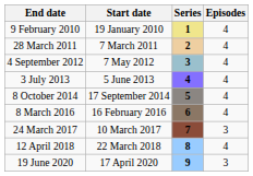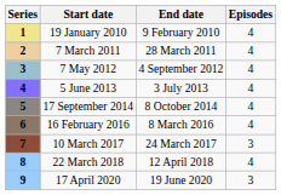 <table class="wikitable" style="text-align:center;">
 <tr>
+<th>Series</th>
+<th>Start date</th>
 <th>End date</th>
-<th>Start date</th>
-<th>Series</th>
 <th>Episodes</th>
 </tr>
 <tr>
+<td style="background:#F0E68C;"><strong>1</strong></td>
+<td>19 January 2010</td>
 <td>9 February 2010</td>
-<td>19 January 2010</td>
-<td style="background:#F0E68C;"><strong>1</strong></td>
 <td>4</td>
 </tr>
 <tr>
+<td style="background:#EECFA1;"><strong>2</strong></td>
+<td>7 March 2011</td>
 <td>28 March 2011</td>
-<td>7 March 2011</td>
-<td style="background:#EECFA1;"><strong>2</strong></td>
 <td>4</td>
 </tr>
 <tr>
+<td style="background:#9AC0CD;"><strong>3</strong></td>
+<td>7 May 2012</td>
 <td>4 September 2012</td>
-<td>7 May 2012</td>
-<td style="background:#9AC0CD;"><strong>3</strong></td>
 <td>4</td>
 </tr>
 <tr>
+<td style="background:#8470FF;"><strong>4</strong></td>
+<td>5 June 2013</td>
 <td>3 July 2013</td>
-<td>5 June 2013</td>
-<td style="background:#8470FF;"><strong>4</strong></td>
 <td>4</td>
 </tr>
 <tr>
+<td style="background:#8B8682;"><strong>5</strong></td>
+<td>17 September 2014</td>
 <td>8 October 2014</td>
-<td>17 September 2014</td>
-<td style="background:#8B8682;"><strong>5</strong></td>
 <td>4</td>
 </tr>
 <tr>
+<td style="background:#8B7765;"><strong>6</strong></td>
+<td>16 February 2016</td>
 <td>8 March 2016</td>
-<td>16 February 2016</td>
-<td style="background:#8B7765;"><strong>6</strong></td>
 <td>4</td>
 </tr>
 <tr>
+<td style="background:#8B4C39;"><strong>7</strong></td>
+<td>10 March 2017</td>
 <td>24 March 2017</td>
-<td>10 March 2017</td>
-<td style="background:#8B4C39;"><strong>7</strong></td>
 <td>3</td>
 </tr>
 <tr>
+<td style="background:#99CCFF;"><strong>8</strong></td>
+<td>22 March 2018</td>
 <td>12 April 2018</td>
-<td>22 March 2018</td>
-<td style="background:#99CCFF;"><strong>8</strong></td>
 <td>4</td>
 </tr>
 <tr>
+<td style="background:#99CCFF;"><strong>9</strong></td>
+<td>17 April 2020</td>
 <td>19 June 2020</td>
-<td>17 April 2020</td>
-<td style="background:#99CCFF;"><strong>9</strong></td>
 <td>3</td>
 </tr>
 </table>
